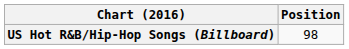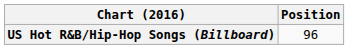 <table class="wikitable plainrowheaders" style="text-align:center">
 <tr>
 <th scope="col">Chart (2016)</th>
 <th scope="col">Position</th>
 </tr>
 <tr>
 <th scope="row">US Hot R&B/Hip-Hop Songs (<em>Billboard</em>)</th>
-<td>98</td>
+<td>96</td>
 </tr>
 </table>
